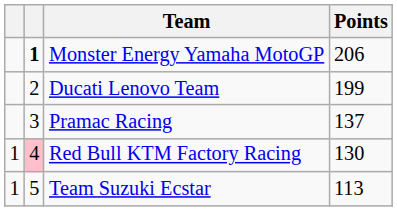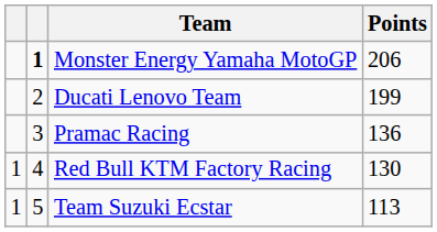 <table class="wikitable" style="font-size: 85%;">
 <tr>
 <th></th>
 <th></th>
 <th>Team</th>
 <th>Points</th>
 </tr>
 <tr>
 <td></td>
 <td align=center><strong>1</strong></td>
 <td> <a href='#'>Monster Energy Yamaha MotoGP</a></td>
 <td align=left>206</td>
 </tr>
 <tr>
 <td></td>
 <td align=center>2</td>
 <td> <a href='#'>Ducati Lenovo Team</a></td>
 <td align=left>199</td>
 </tr>
 <tr>
 <td></td>
 <td align=center>3</td>
 <td> <a href='#'>Pramac Racing</a></td>
-<td align=left>137</td>
+<td align=left>136</td>
 </tr>
 <tr>
 <td> 1</td>
-<td align=center style="background: pink;">4</td>
+<td align=center>4</td>
 <td> <a href='#'>Red Bull KTM Factory Racing</a></td>
 <td align=left>130</td>
 </tr>
 <tr>
 <td> 1</td>
 <td align=center>5</td>
 <td> <a href='#'>Team Suzuki Ecstar</a></td>
 <td align=left>113</td>
 </tr>
 </table>
